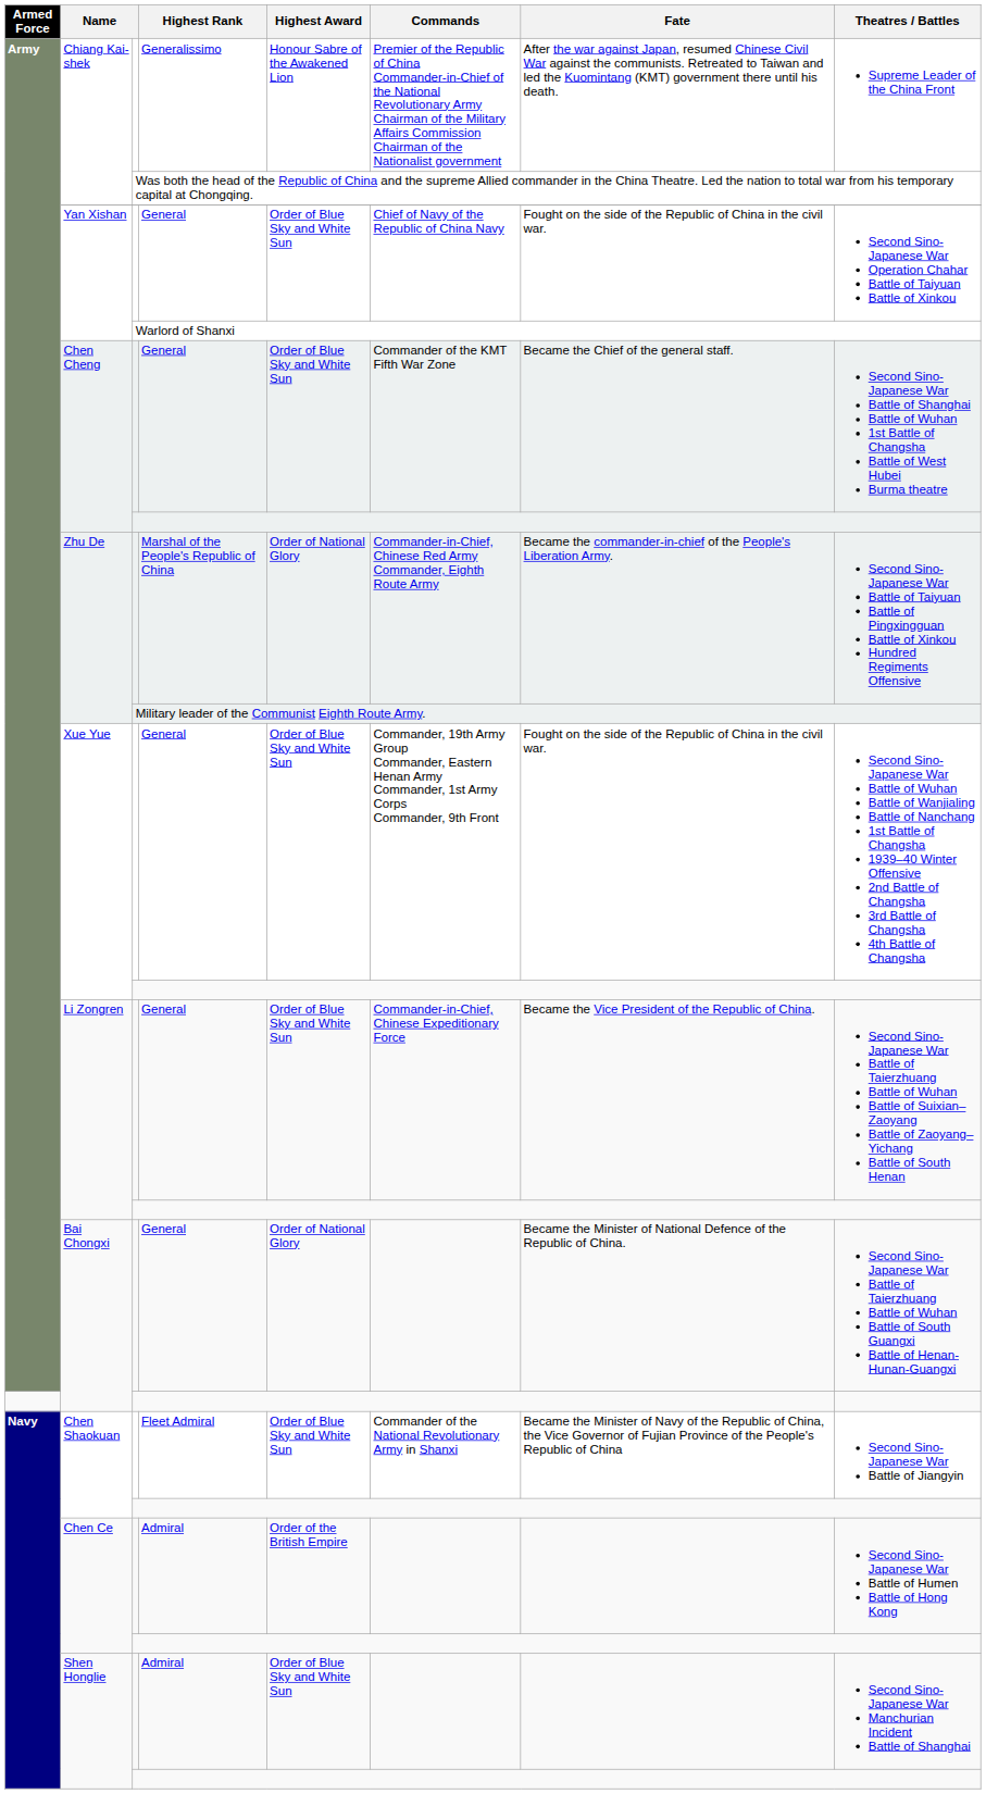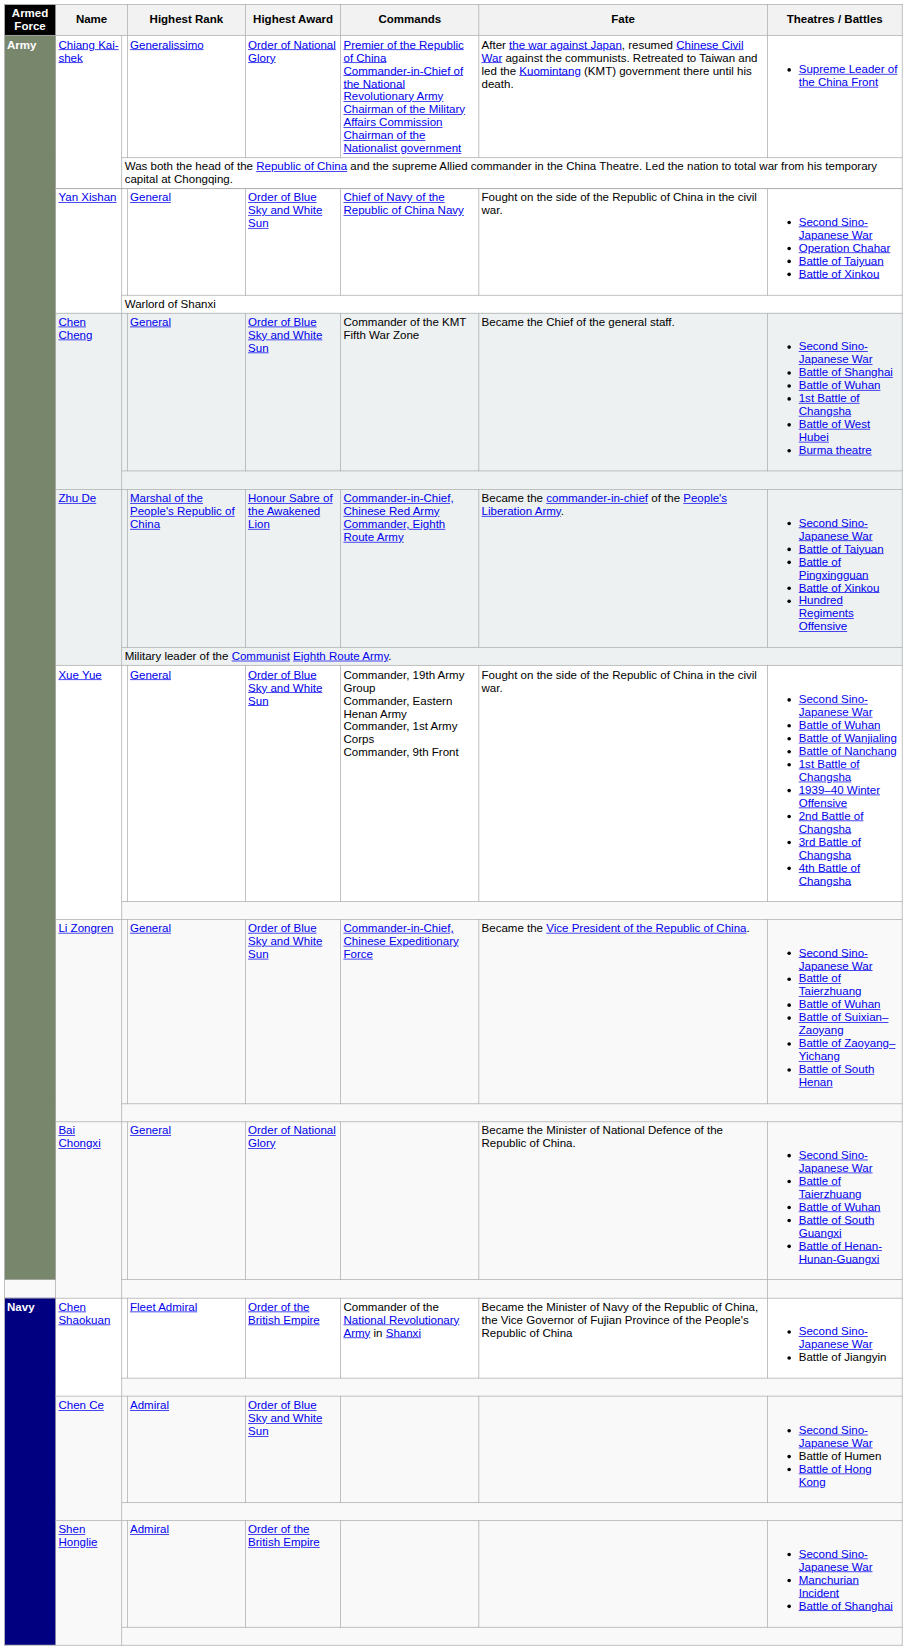 <table class="wikitable">
 <tr>
 <th style="background:#000; color:white;">Armed Force</th>
 <th colspan="2">Name</th>
 <th>Highest Rank</th>
 <th>Highest Award</th>
 <th>Commands</th>
 <th>Fate</th>
 <th>Theatres / Battles</th>
 </tr>
 <tr style="background:#fff;vertical-align: top;">
 <td rowspan="14" style="background:#78866b; color:white;"><strong>Army</strong></td>
 <td rowspan="2"><a href='#'>Chiang Kai-shek</a></td>
 <td></td>
 <td><a href='#'>Generalissimo</a></td>
-<td><a href='#'>Honour Sabre of the Awakened Lion</a></td>
+<td><a href='#'>Order of National Glory</a></td>
 <td><a href='#'>Premier of the Republic of China</a><br><a href='#'>Commander-in-Chief of the National Revolutionary Army</a><br><a href='#'>Chairman of the Military Affairs Commission</a><br><a href='#'>Chairman of the Nationalist government</a></td>
 <td>After <a href='#'>the war against Japan</a>, resumed <a href='#'>Chinese Civil War</a> against the communists. Retreated to Taiwan and led the <a href='#'>Kuomintang</a> (KMT) government there until his death.</td>
 <td><br><ul><li><a href='#'>Supreme Leader of the China Front</a></li></ul></td>
 </tr>
 <tr style="background:#fff;">
 <td colspan="7">Was both the head of the <a href='#'>Republic of China</a> and the supreme Allied commander in the China Theatre. Led the nation to total war from his temporary capital at Chongqing.</td>
 </tr>
 <tr style="background:#edf1f1;">
 </tr>
 <tr style="background:#fff;vertical-align: top;">
 <td rowspan="2"><a href='#'>Yan Xishan</a></td>
 <td></td>
 <td><a href='#'>General</a></td>
 <td><a href='#'>Order of Blue Sky and White Sun</a></td>
 <td><a href='#'>Chief of Navy of the Republic of China Navy</a></td>
 <td>Fought on the side of the Republic of China in the civil war.</td>
 <td><br><ul><li><a href='#'>Second Sino-Japanese War</a></li><li><a href='#'>Operation Chahar</a></li><li><a href='#'>Battle of Taiyuan</a></li><li><a href='#'>Battle of Xinkou</a></li></ul></td>
 </tr>
 <tr style="background:#fff;">
 <td colspan="7">Warlord of Shanxi </td>
 </tr>
 <tr style="background:#edf1f1;vertical-align: top;">
 <td rowspan="2"><a href='#'>Chen Cheng</a></td>
 <td></td>
 <td><a href='#'>General</a></td>
 <td><a href='#'>Order of Blue Sky and White Sun</a></td>
 <td>Commander of the KMT Fifth War Zone</td>
 <td>Became the Chief of the general staff.</td>
 <td><br><ul><li><a href='#'>Second Sino-Japanese War</a></li><li><a href='#'>Battle of Shanghai</a></li><li><a href='#'>Battle of Wuhan</a></li><li><a href='#'>1st Battle of Changsha</a></li><li><a href='#'>Battle of West Hubei</a></li><li><a href='#'>Burma theatre</a></li></ul></td>
 </tr>
 <tr style="background:#edf1f1;">
 <td colspan="7"> </td>
 </tr>
 <tr style="background:#edf1f1;vertical-align: top;">
 <td rowspan="2"><a href='#'>Zhu De</a></td>
 <td></td>
 <td><a href='#'>Marshal of the People's Republic of China</a></td>
-<td><a href='#'>Order of National Glory</a></td>
+<td><a href='#'>Honour Sabre of the Awakened Lion</a></td>
 <td><a href='#'>Commander-in-Chief, Chinese Red Army</a><br><a href='#'>Commander, Eighth Route Army</a></td>
 <td>Became the <a href='#'>commander-in-chief</a> of the <a href='#'>People's Liberation Army</a>.</td>
 <td><br><ul><li><a href='#'>Second Sino-Japanese War</a></li><li><a href='#'>Battle of Taiyuan</a></li><li><a href='#'>Battle of Pingxingguan</a></li><li><a href='#'>Battle of Xinkou</a></li><li><a href='#'>Hundred Regiments Offensive</a></li></ul></td>
 </tr>
 <tr style="background:#edf1f1;vertical-align: top;">
 <td colspan="7">Military leader of the <a href='#'>Communist</a> <a href='#'>Eighth Route Army</a>.</td>
 </tr>
 <tr style="background:#fff;vertical-align: top;">
 <td rowspan="2"><a href='#'>Xue Yue</a></td>
 <td></td>
 <td><a href='#'>General</a></td>
 <td><a href='#'>Order of Blue Sky and White Sun</a></td>
 <td>Commander, 19th Army Group<br>Commander, Eastern Henan Army<br>Commander, 1st Army Corps<br>Commander, 9th Front</td>
 <td>Fought on the side of the Republic of China in the civil war.</td>
 <td><br><ul><li><a href='#'>Second Sino-Japanese War</a></li><li><a href='#'>Battle of Wuhan</a></li><li><a href='#'>Battle of Wanjialing</a></li><li><a href='#'>Battle of Nanchang</a></li><li><a href='#'>1st Battle of Changsha</a></li><li><a href='#'>1939–40 Winter Offensive</a></li><li><a href='#'>2nd Battle of Changsha</a></li><li><a href='#'>3rd Battle of Changsha</a></li><li><a href='#'>4th Battle of Changsha</a></li></ul></td>
 </tr>
 <tr>
 <td colspan="7"> </td>
 </tr>
 <tr style="vertical-align: top;">
 <td rowspan="2"><a href='#'>Li Zongren</a></td>
 <td></td>
 <td><a href='#'>General</a></td>
 <td><a href='#'>Order of Blue Sky and White Sun</a></td>
 <td><a href='#'>Commander-in-Chief, Chinese Expeditionary Force</a></td>
 <td>Became the <a href='#'>Vice President of the Republic of China</a>.</td>
 <td><br><ul><li><a href='#'>Second Sino-Japanese War</a></li><li><a href='#'>Battle of Taierzhuang</a></li><li><a href='#'>Battle of Wuhan</a></li><li><a href='#'>Battle of Suixian–Zaoyang</a></li><li><a href='#'>Battle of Zaoyang–Yichang</a></li><li><a href='#'>Battle of South Henan</a></li></ul></td>
 </tr>
 <tr>
 <td colspan="7"> </td>
 </tr>
 <tr style="vertical-align: top;">
 <td rowspan="2"><a href='#'>Bai Chongxi</a></td>
 <td></td>
 <td><a href='#'>General</a></td>
 <td><a href='#'>Order of National Glory</a></td>
 <td></td>
 <td>Became the Minister of National Defence of the Republic of China.</td>
 <td><br><ul><li><a href='#'>Second Sino-Japanese War</a></li><li><a href='#'>Battle of Taierzhuang</a></li><li><a href='#'>Battle of Wuhan</a></li><li><a href='#'>Battle of South Guangxi</a></li><li><a href='#'>Battle of Henan-Hunan-Guangxi</a></li></ul></td>
 </tr>
 <tr>
 <td colspan="7"> </td>
 </tr>
 <tr style="background:white;vertical-align: top;">
 <td rowspan="6" style="background:navy; color:white;"><strong>Navy</strong></td>
 <td rowspan=2><a href='#'>Chen Shaokuan</a></td>
 <td></td>
 <td><a href='#'>Fleet Admiral</a></td>
-<td><a href='#'>Order of Blue Sky and White Sun</a></td>
+<td><a href='#'>Order of the British Empire</a><br></td>
 <td>Commander of the <a href='#'>National Revolutionary Army</a> in <a href='#'>Shanxi</a></td>
 <td>Became the Minister of Navy of the Republic of China, the Vice Governor of Fujian Province of the People's Republic of China</td>
 <td><br><ul><li><a href='#'>Second Sino-Japanese War</a></li><li>Battle of Jiangyin</li></ul></td>
 </tr>
 <tr>
 <td colspan="7"> </td>
 </tr>
 <tr style="vertical-align: top;">
 <td rowspan="2"><a href='#'>Chen Ce</a></td>
 <td></td>
 <td><a href='#'>Admiral</a></td>
-<td><a href='#'>Order of the British Empire</a><br></td>
+<td><a href='#'>Order of Blue Sky and White Sun</a></td>
 <td></td>
 <td></td>
 <td><br><ul><li><a href='#'>Second Sino-Japanese War</a></li><li>Battle of Humen</li><li><a href='#'>Battle of Hong Kong</a></li></ul></td>
 </tr>
 <tr>
 <td colspan="7"> </td>
 </tr>
 <tr style="vertical-align: top;">
 <td rowspan="2"><a href='#'>Shen Honglie</a></td>
 <td></td>
 <td><a href='#'>Admiral</a></td>
-<td><a href='#'>Order of Blue Sky and White Sun</a></td>
+<td><a href='#'>Order of the British Empire</a><br></td>
 <td></td>
 <td></td>
 <td><br><ul><li><a href='#'>Second Sino-Japanese War</a></li><li><a href='#'>Manchurian Incident</a></li><li><a href='#'>Battle of Shanghai</a></li></ul></td>
 </tr>
 <tr>
 <td colspan="7"> </td>
 </tr>
 </table>
